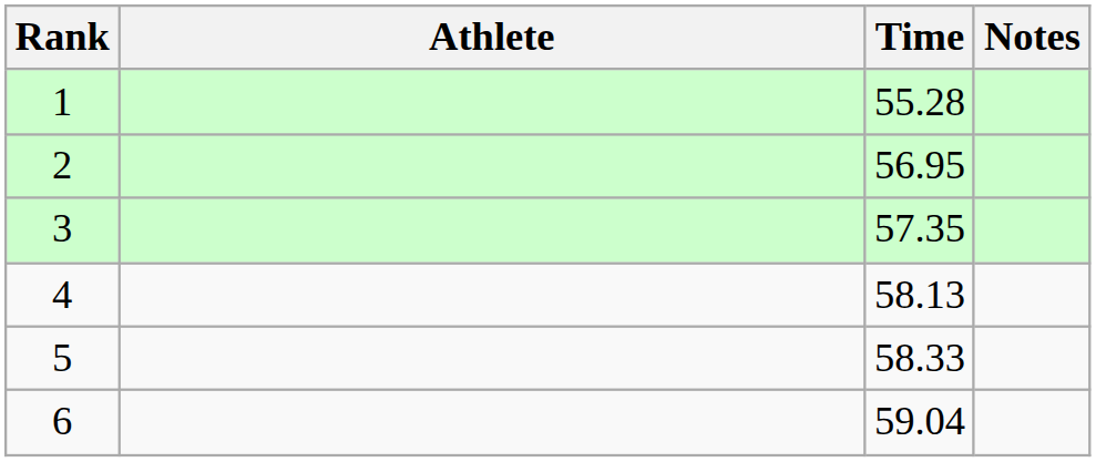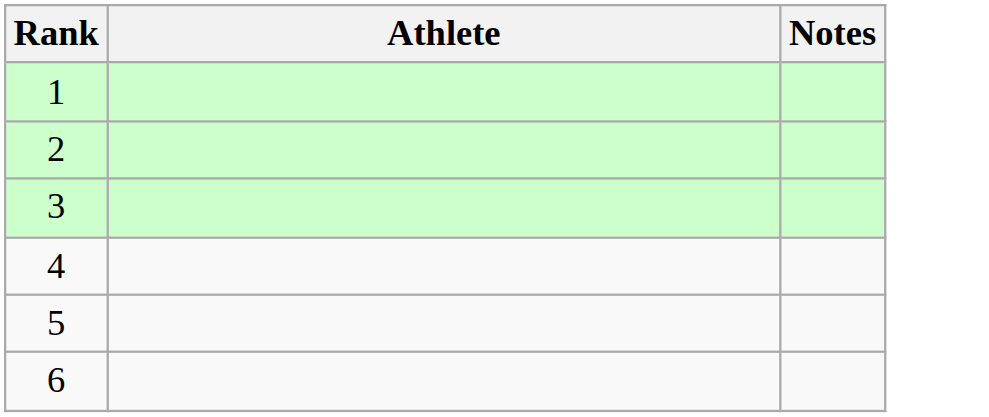 <table class="wikitable" style="text-align:center">
 <tr>
 <th>Rank</th>
 <th Style="width:18em">Athlete</th>
-<th>Time</th>
 <th>Notes</th>
 </tr>
 <tr style="background:#cfc">
 <td>1</td>
 <td style="text-align:left"></td>
-<td>55.28</td>
 <td></td>
 </tr>
 <tr style="background:#cfc">
 <td>2</td>
 <td style="text-align:left"></td>
-<td>56.95</td>
 <td></td>
 </tr>
 <tr style="background:#cfc">
 <td>3</td>
 <td style="text-align:left"></td>
-<td>57.35</td>
 <td></td>
 </tr>
 <tr>
 <td>4</td>
 <td style="text-align:left"></td>
-<td>58.13</td>
 <td></td>
 </tr>
 <tr>
 <td>5</td>
 <td style="text-align:left"></td>
-<td>58.33</td>
 <td></td>
 </tr>
 <tr>
 <td>6</td>
 <td style="text-align:left"></td>
-<td>59.04</td>
 <td></td>
 </tr>
 </table>
